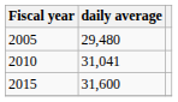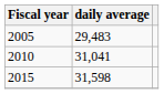 <table class="wikitable">
 <tr>
 <th>Fiscal year</th>
 <th>daily average</th>
 <th></th>
 </tr>
 <tr>
 <td>2005</td>
-<td>29,480</td>
+<td>29,483</td>
 <td></td>
 </tr>
 <tr>
 <td>2010</td>
 <td>31,041</td>
 <td></td>
 </tr>
 <tr>
 <td>2015</td>
-<td>31,600</td>
+<td>31,598</td>
 <td></td>
 </tr>
 <tr>
 </tr>
 </table>
